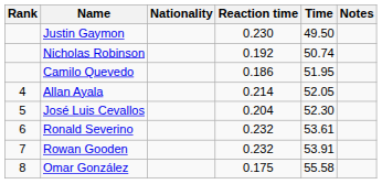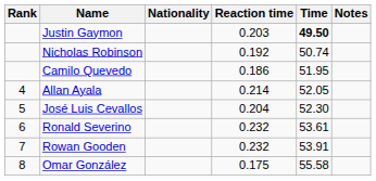 <table class="wikitable sortable" style="text-align:center">
 <tr>
 <th>Rank</th>
 <th>Name</th>
 <th>Nationality</th>
 <th>Reaction time</th>
 <th>Time</th>
 <th>Notes</th>
 </tr>
 <tr>
 <td align=center></td>
 <td align=left><a href='#'>Justin Gaymon</a></td>
 <td align=left></td>
-<td>0.230</td>
-<td>49.50</td>
+<td>0.203</td>
+<td><strong>49.50</strong></td>
 <td></td>
 </tr>
 <tr>
 <td align=center></td>
 <td align=left><a href='#'>Nicholas Robinson</a></td>
 <td align=left></td>
 <td>0.192</td>
 <td>50.74</td>
 <td></td>
 </tr>
 <tr>
 <td align=center></td>
 <td align=left><a href='#'>Camilo Quevedo</a></td>
 <td align=left></td>
 <td>0.186</td>
 <td>51.95</td>
 <td></td>
 </tr>
 <tr>
 <td align=center>4</td>
 <td align=left><a href='#'>Allan Ayala</a></td>
 <td align=left></td>
 <td>0.214</td>
 <td>52.05</td>
 <td></td>
 </tr>
 <tr>
 <td align=center>5</td>
 <td align=left><a href='#'>José Luis Cevallos</a></td>
 <td align=left></td>
 <td>0.204</td>
 <td>52.30</td>
 <td></td>
 </tr>
 <tr>
 <td align=center>6</td>
 <td align=left><a href='#'>Ronald Severino</a></td>
 <td align=left></td>
 <td>0.232</td>
 <td>53.61</td>
 <td></td>
 </tr>
 <tr>
 <td align=center>7</td>
 <td align=left><a href='#'>Rowan Gooden</a></td>
 <td align=left></td>
 <td>0.232</td>
 <td>53.91</td>
 <td></td>
 </tr>
 <tr>
 <td align=center>8</td>
 <td align=left><a href='#'>Omar González</a></td>
 <td align=left></td>
 <td>0.175</td>
 <td>55.58</td>
 <td></td>
 </tr>
 </table>
